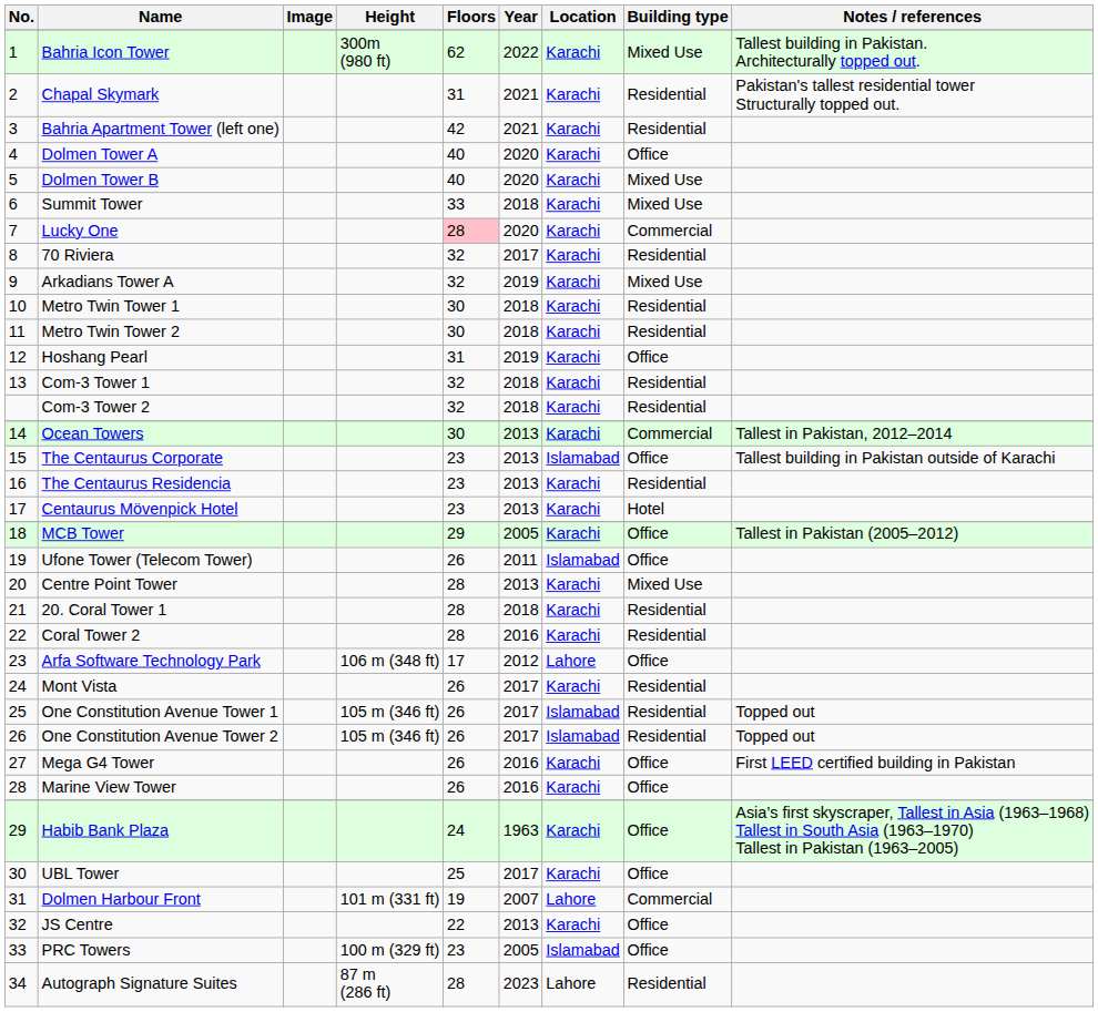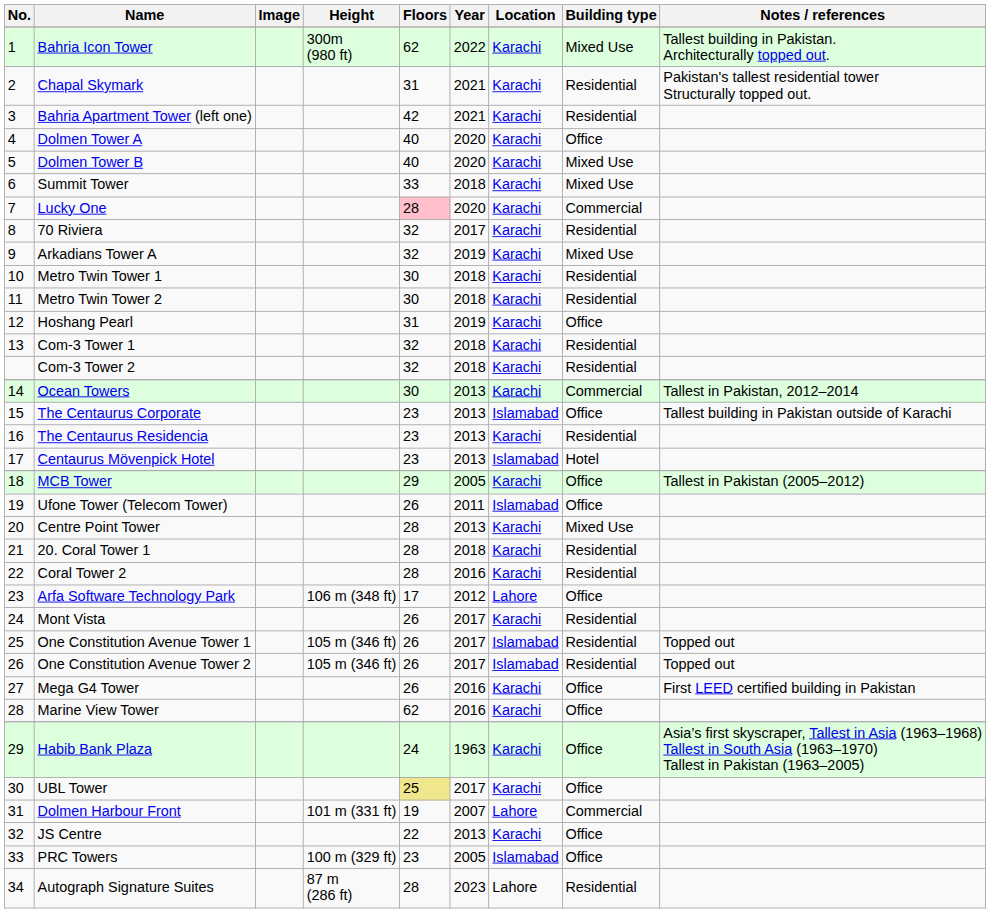 <table class="wikitable sortable">
 <tr>
 <th>No.</th>
 <th>Name</th>
 <th>Image</th>
 <th>Height</th>
 <th>Floors</th>
 <th>Year</th>
 <th>Location</th>
 <th>Building type</th>
 <th class="unsortable">Notes / references</th>
 </tr>
 <tr>
 </tr>
 <tr style="background:#dfd;">
 <td>1</td>
 <td><a href='#'>Bahria Icon Tower</a></td>
 <td></td>
 <td>300m<br>(980 ft)</td>
 <td>62</td>
 <td>2022</td>
 <td><a href='#'>Karachi</a></td>
 <td><span>Mixed Use</span></td>
 <td>Tallest building in Pakistan.<br>Architecturally <a href='#'>topped out</a>.</td>
 </tr>
 <tr>
 <td>2</td>
 <td><a href='#'>Chapal Skymark</a></td>
 <td></td>
 <td></td>
 <td>31</td>
 <td>2021</td>
 <td><a href='#'>Karachi</a></td>
 <td><span>Residential</span></td>
 <td>Pakistan's tallest residential tower<br>Structurally topped out.</td>
 </tr>
 <tr>
 <td>3</td>
 <td><a href='#'>Bahria Apartment Tower</a> (left one)</td>
 <td></td>
 <td></td>
 <td>42</td>
 <td>2021</td>
 <td><a href='#'>Karachi</a></td>
 <td><span>Residential</span></td>
 <td></td>
 </tr>
 <tr>
 <td>4</td>
 <td><a href='#'>Dolmen Tower A</a></td>
 <td></td>
 <td></td>
 <td>40</td>
 <td>2020</td>
 <td><a href='#'>Karachi</a></td>
 <td><span>Office</span></td>
 <td></td>
 </tr>
 <tr>
 <td>5</td>
 <td><a href='#'>Dolmen Tower B</a></td>
 <td></td>
 <td></td>
 <td>40</td>
 <td>2020</td>
 <td><a href='#'>Karachi</a></td>
 <td><span>Mixed Use</span></td>
 <td></td>
 </tr>
 <tr>
 <td>6</td>
 <td>Summit Tower</td>
 <td></td>
 <td></td>
 <td>33</td>
 <td>2018</td>
 <td><a href='#'>Karachi</a></td>
 <td><span>Mixed Use</span></td>
 <td></td>
 </tr>
 <tr>
 <td>7</td>
 <td><a href='#'>Lucky One</a></td>
 <td></td>
 <td></td>
 <td style="background: pink;">28</td>
 <td>2020</td>
 <td><a href='#'>Karachi</a></td>
 <td><span>Commercial</span></td>
 <td></td>
 </tr>
 <tr>
 <td>8</td>
 <td>70 Riviera</td>
 <td></td>
 <td></td>
 <td>32</td>
 <td>2017</td>
 <td><a href='#'>Karachi</a></td>
 <td><span>Residential</span></td>
 <td></td>
 </tr>
 <tr>
 <td>9</td>
 <td>Arkadians Tower A</td>
 <td></td>
 <td></td>
 <td>32</td>
 <td>2019</td>
 <td><a href='#'>Karachi</a></td>
 <td><span>Mixed Use</span></td>
 <td></td>
 </tr>
 <tr>
 <td>10</td>
 <td>Metro Twin Tower 1</td>
 <td></td>
 <td></td>
 <td>30</td>
 <td>2018</td>
 <td><a href='#'>Karachi</a></td>
 <td><span>Residential</span></td>
 <td></td>
 </tr>
 <tr>
 <td>11</td>
 <td>Metro Twin Tower 2</td>
 <td></td>
 <td></td>
 <td>30</td>
 <td>2018</td>
 <td><a href='#'>Karachi</a></td>
 <td><span>Residential</span></td>
 <td></td>
 </tr>
 <tr>
 <td>12</td>
 <td>Hoshang Pearl</td>
 <td></td>
 <td></td>
 <td>31</td>
 <td>2019</td>
 <td><a href='#'>Karachi</a></td>
 <td><span>Office</span></td>
 <td></td>
 </tr>
 <tr>
 <td>13</td>
 <td>Com-3 Tower 1</td>
 <td></td>
 <td></td>
 <td>32</td>
 <td>2018</td>
 <td><a href='#'>Karachi</a></td>
 <td><span>Residential</span></td>
 <td></td>
 </tr>
 <tr>
 <td></td>
 <td>Com-3 Tower 2</td>
 <td></td>
 <td></td>
 <td>32</td>
 <td>2018</td>
 <td><a href='#'>Karachi</a></td>
 <td><span>Residential</span></td>
 <td></td>
 </tr>
 <tr>
 </tr>
 <tr style="background:#dfd;">
 <td>14</td>
 <td><a href='#'>Ocean Towers</a></td>
 <td></td>
 <td></td>
 <td>30</td>
 <td>2013</td>
 <td><a href='#'>Karachi</a></td>
 <td><span>Commercial</span></td>
 <td>Tallest in Pakistan, 2012–2014</td>
 </tr>
 <tr>
 <td>15</td>
 <td><a href='#'>The Centaurus Corporate</a></td>
 <td></td>
 <td></td>
 <td>23</td>
 <td>2013</td>
 <td><a href='#'>Islamabad</a></td>
 <td><span>Office</span></td>
 <td>Tallest building in Pakistan outside of Karachi</td>
 </tr>
 <tr>
 <td>16</td>
 <td><a href='#'>The Centaurus Residencia</a></td>
 <td></td>
 <td></td>
 <td>23</td>
 <td>2013</td>
 <td><a href='#'>Karachi</a></td>
 <td><span>Residential</span></td>
 <td></td>
 </tr>
 <tr>
 <td>17</td>
 <td><a href='#'>Centaurus Mövenpick Hotel</a></td>
 <td></td>
 <td></td>
 <td>23</td>
 <td>2013</td>
-<td><a href='#'>Karachi</a></td>
+<td><a href='#'>Islamabad</a></td>
 <td><span>Hotel</span></td>
 <td></td>
 </tr>
 <tr>
 </tr>
 <tr style="background:#dfd;">
 <td>18</td>
 <td><a href='#'>MCB Tower</a></td>
 <td></td>
 <td></td>
 <td>29</td>
 <td>2005</td>
 <td><a href='#'>Karachi</a></td>
 <td><span>Office</span></td>
 <td>Tallest in Pakistan (2005–2012)</td>
 </tr>
 <tr>
 <td>19</td>
 <td>Ufone Tower (Telecom Tower)</td>
 <td></td>
 <td></td>
 <td>26</td>
 <td>2011</td>
 <td><a href='#'>Islamabad</a></td>
 <td><span>Office</span></td>
 <td></td>
 </tr>
 <tr>
 <td>20</td>
 <td>Centre Point Tower</td>
 <td></td>
 <td></td>
 <td>28</td>
 <td>2013</td>
 <td><a href='#'>Karachi</a></td>
 <td><span>Mixed Use</span></td>
 <td></td>
 </tr>
 <tr>
 <td>21</td>
 <td>20. Coral Tower 1</td>
 <td></td>
 <td></td>
 <td>28</td>
 <td>2018</td>
 <td><a href='#'>Karachi</a></td>
 <td><span>Residential</span></td>
 <td></td>
 </tr>
 <tr>
 <td>22</td>
 <td>Coral Tower 2</td>
 <td></td>
 <td></td>
 <td>28</td>
 <td>2016</td>
 <td><a href='#'>Karachi</a></td>
 <td><span>Residential</span></td>
 <td></td>
 </tr>
 <tr>
 <td>23</td>
 <td><a href='#'>Arfa Software Technology Park</a></td>
 <td></td>
 <td>106 m (348 ft)</td>
 <td>17</td>
 <td>2012</td>
 <td><a href='#'>Lahore</a></td>
 <td><span>Office</span></td>
 <td></td>
 </tr>
 <tr>
 <td>24</td>
 <td>Mont Vista</td>
 <td></td>
 <td></td>
 <td>26</td>
 <td>2017</td>
 <td><a href='#'>Karachi</a></td>
 <td><span>Residential</span></td>
 <td></td>
 </tr>
 <tr>
 <td>25</td>
 <td>One Constitution Avenue Tower 1</td>
 <td></td>
 <td>105 m (346 ft)</td>
 <td>26</td>
 <td>2017</td>
 <td><a href='#'>Islamabad</a></td>
 <td><span>Residential</span></td>
 <td>Topped out</td>
 </tr>
 <tr>
 <td>26</td>
 <td>One Constitution Avenue Tower 2</td>
 <td></td>
 <td>105 m (346 ft)</td>
 <td>26</td>
 <td>2017</td>
 <td><a href='#'>Islamabad</a></td>
 <td><span>Residential</span></td>
 <td>Topped out</td>
 </tr>
 <tr>
 <td>27</td>
 <td>Mega G4 Tower</td>
 <td></td>
 <td></td>
 <td>26</td>
 <td>2016</td>
 <td><a href='#'>Karachi</a></td>
 <td><span>Office</span></td>
 <td>First <a href='#'>LEED</a> certified building in Pakistan</td>
 </tr>
 <tr>
 <td>28</td>
 <td>Marine View Tower</td>
 <td></td>
 <td></td>
-<td>26</td>
+<td>62</td>
 <td>2016</td>
 <td><a href='#'>Karachi</a></td>
 <td><span>Office</span></td>
 <td></td>
 </tr>
 <tr>
 </tr>
 <tr style="background:#dfd;">
 <td>29</td>
 <td><a href='#'>Habib Bank Plaza</a></td>
 <td></td>
 <td></td>
 <td>24</td>
 <td>1963</td>
 <td><a href='#'>Karachi</a></td>
 <td><span>Office</span></td>
 <td>Asia’s first skyscraper, <a href='#'>Tallest in Asia</a> (1963–1968)<br><a href='#'>Tallest in South Asia</a> (1963–1970)<br>Tallest in Pakistan (1963–2005)</td>
 </tr>
 <tr>
 <td>30</td>
 <td>UBL Tower</td>
 <td></td>
 <td></td>
-<td>25</td>
+<td style="background: khaki;">25</td>
 <td>2017</td>
 <td><a href='#'>Karachi</a></td>
 <td><span>Office</span></td>
 <td></td>
 </tr>
 <tr>
 <td>31</td>
 <td><a href='#'>Dolmen Harbour Front</a></td>
 <td></td>
 <td>101 m (331 ft)</td>
 <td>19</td>
 <td>2007</td>
 <td><a href='#'>Lahore</a></td>
 <td><span>Commercial</span></td>
 <td></td>
 </tr>
 <tr>
 <td>32</td>
 <td>JS Centre</td>
 <td></td>
 <td></td>
 <td>22</td>
 <td>2013</td>
 <td><a href='#'>Karachi</a></td>
 <td><span>Office</span></td>
 <td><br></td>
 </tr>
 <tr>
 <td>33</td>
 <td>PRC Towers</td>
 <td></td>
 <td>100 m (329 ft)</td>
 <td>23</td>
 <td>2005</td>
 <td><a href='#'>Islamabad</a></td>
 <td><span>Office</span></td>
 <td></td>
 </tr>
 <tr>
 <td>34</td>
 <td>Autograph Signature Suites</td>
 <td></td>
 <td>87 m<br>(286 ft)</td>
 <td>28</td>
 <td>2023</td>
 <td>Lahore</td>
 <td>Residential</td>
 <td></td>
 </tr>
 </table>
